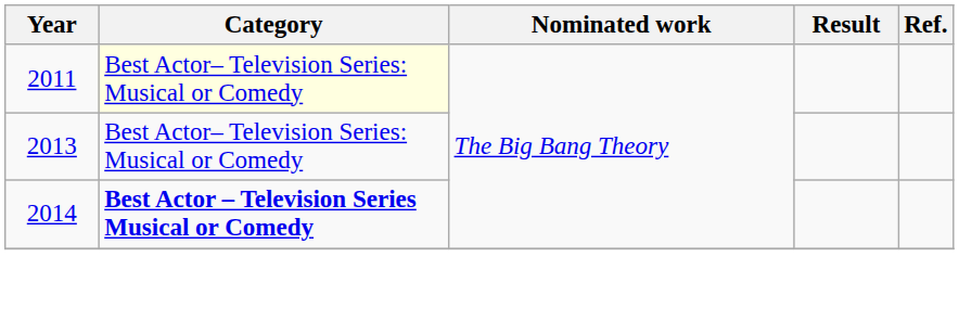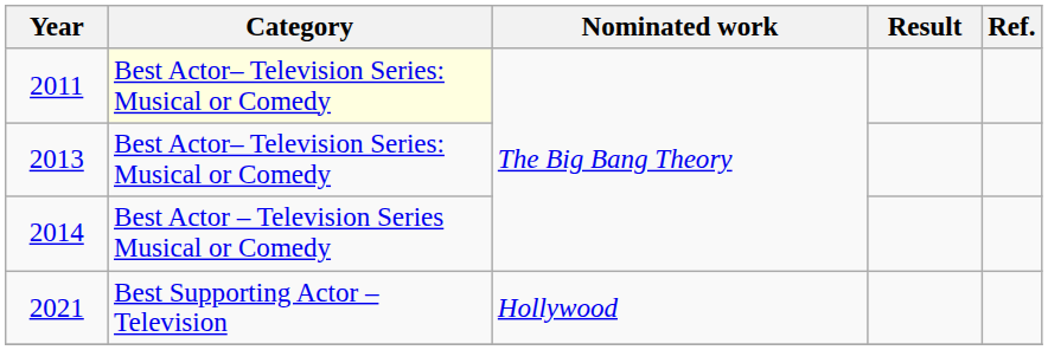 <table class=wikitable>
 <tr>
 <th scope="col" style="width:5em;">Year</th>
 <th scope="col" style="width:26em;">Category</th>
 <th scope="col" style="width:25em;">Nominated work</th>
 <th scope="col" style="width:5em;">Result</th>
 <th>Ref.</th>
 </tr>
 <tr>
 <td style="text-align:center;"><a href='#'>2011</a></td>
 <td style="background: lightyellow;"><a href='#'>Best Actor– Television Series: Musical or Comedy</a></td>
 <td rowspan=3><em><a href='#'>The Big Bang Theory</a></em></td>
 <td></td>
 <td style="text-align:center;"></td>
 </tr>
 <tr>
 <td style="text-align:center;"><a href='#'>2013</a></td>
 <td><a href='#'>Best Actor– Television Series: Musical or Comedy</a></td>
 <td></td>
 <td style="text-align:center;"></td>
 </tr>
 <tr>
 <td style="text-align:center;"><a href='#'>2014</a></td>
-<td><strong><a href='#'>Best Actor – Television Series Musical or Comedy</a></strong></td>
+<td><a href='#'>Best Actor – Television Series Musical or Comedy</a></td>
+<td></td>
+<td style="text-align:center;"></td>
+</tr>
+<tr>
+<td style="text-align:center;"><a href='#'>2021</a></td>
+<td><a href='#'>Best Supporting Actor – Television</a></td>
+<td><em><a href='#'>Hollywood</a></em></td>
 <td></td>
 <td style="text-align:center;"></td>
 </tr>
 <tr>
 </tr>
 </table>
